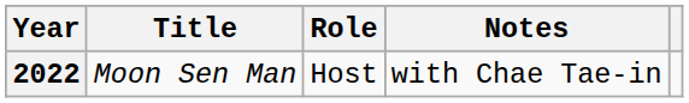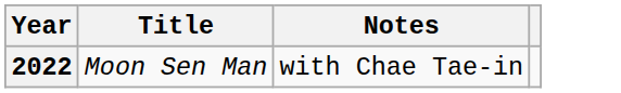 <table class="wikitable plainrowheaders">
 <tr>
 <th scope="col">Year</th>
 <th scope="col">Title</th>
-<th scope="col">Role</th>
 <th scope="col">Notes</th>
 <th scope="col" class="unsortable"></th>
 </tr>
 <tr>
 <th scope="row">2022</th>
 <td><em>Moon Sen Man</em></td>
-<td>Host</td>
 <td>with Chae Tae-in</td>
 <td></td>
 </tr>
 </table>
